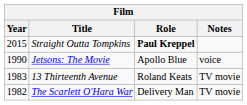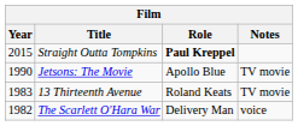 <table class="wikitable sortable">
 <tr>
 <th align="center" colspan=4>Film</th>
 </tr>
 <tr>
 <th>Year</th>
 <th>Title</th>
 <th>Role</th>
 <th>Notes</th>
 </tr>
 <tr>
 <td>2015</td>
 <td><em>Straight Outta Tompkins</em></td>
 <td><strong>Paul Kreppel</strong></td>
 <td></td>
 </tr>
 <tr>
 <td>1990</td>
 <td><em><a href='#'>Jetsons: The Movie</a></em></td>
 <td>Apollo Blue</td>
-<td>voice</td>
+<td>TV movie</td>
 </tr>
 <tr>
 <td>1983</td>
 <td><em>13 Thirteenth Avenue</em></td>
 <td>Roland Keats</td>
 <td>TV movie</td>
 </tr>
 <tr>
 <td>1982</td>
 <td><em><a href='#'>The Scarlett O'Hara War</a></em></td>
 <td>Delivery Man</td>
-<td>TV movie</td>
+<td>voice</td>
 </tr>
 </table>
